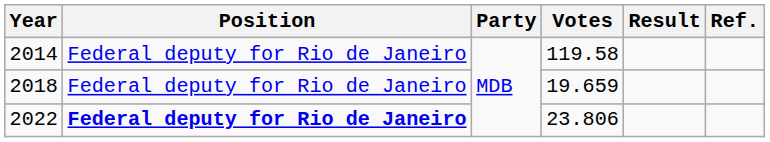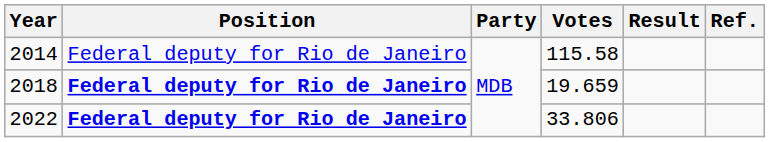 <table class="wikitable">
 <tr>
 <th>Year</th>
 <th>Position</th>
 <th>Party</th>
 <th>Votes</th>
 <th>Result</th>
 <th>Ref.</th>
 </tr>
 <tr>
 <td>2014</td>
 <td><a href='#'>Federal deputy for Rio de Janeiro</a></td>
 <td rowspan="3"><a href='#'>MDB</a></td>
-<td>119.58</td>
+<td>115.58</td>
 <td></td>
 <td></td>
 </tr>
 <tr>
 <td>2018</td>
-<td><a href='#'>Federal deputy for Rio de Janeiro</a></td>
+<td><strong><a href='#'>Federal deputy for Rio de Janeiro</a></strong></td>
 <td>19.659</td>
 <td></td>
 <td></td>
 </tr>
 <tr>
 <td>2022</td>
 <td><strong><a href='#'>Federal deputy for Rio de Janeiro</a></strong></td>
-<td>23.806</td>
+<td>33.806</td>
 <td></td>
 <td></td>
 </tr>
 </table>
